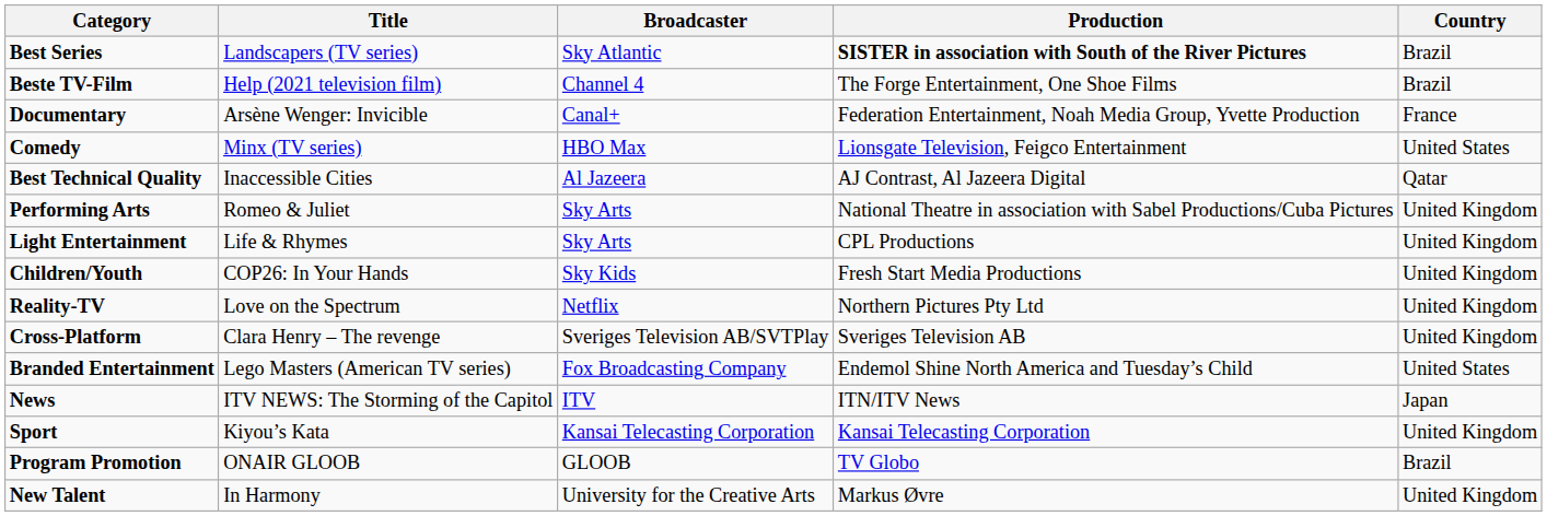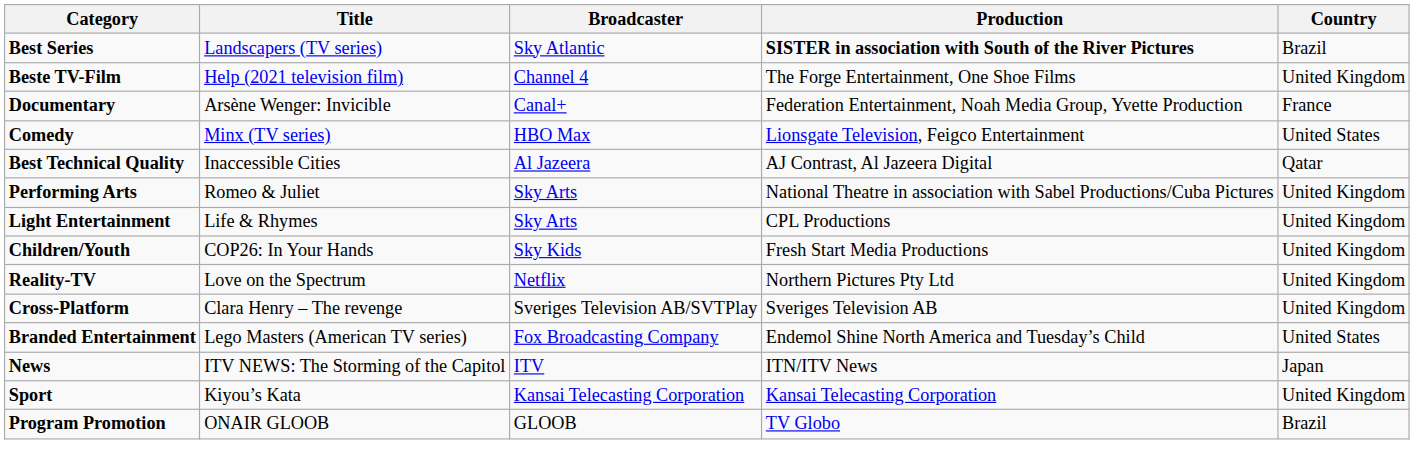 <table class="wikitable">
 <tr>
 <th>Category</th>
 <th>Title</th>
 <th>Broadcaster</th>
 <th>Production</th>
 <th>Country</th>
 </tr>
 <tr>
 <td><strong>Best Series</strong></td>
 <td><a href='#'>Landscapers (TV series)</a></td>
 <td><a href='#'>Sky Atlantic</a></td>
 <td><strong>SISTER in association with South of the River Pictures</strong></td>
 <td>Brazil</td>
 </tr>
 <tr>
 <td><strong>Beste TV-Film</strong></td>
 <td><a href='#'>Help (2021 television film)</a></td>
 <td><a href='#'>Channel 4</a></td>
 <td>The Forge Entertainment, One Shoe Films</td>
-<td>Brazil</td>
+<td>United Kingdom</td>
 </tr>
 <tr>
 <td><strong>Documentary</strong></td>
 <td>Arsène Wenger: Invicible</td>
 <td><a href='#'>Canal+</a></td>
 <td>Federation Entertainment, Noah Media Group, Yvette Production</td>
 <td>France</td>
 </tr>
 <tr>
 <td><strong>Comedy</strong></td>
 <td><a href='#'>Minx (TV series)</a></td>
 <td><a href='#'>HBO Max</a></td>
 <td><a href='#'>Lionsgate Television</a>, Feigco Entertainment</td>
 <td>United States</td>
 </tr>
 <tr>
 <td><strong>Best Technical Quality</strong></td>
 <td>Inaccessible Cities</td>
 <td><a href='#'>Al Jazeera</a></td>
 <td>AJ Contrast, Al Jazeera Digital</td>
 <td>Qatar</td>
 </tr>
 <tr>
 <td><strong>Performing Arts</strong></td>
 <td>Romeo & Juliet</td>
 <td><a href='#'>Sky Arts</a></td>
 <td>National Theatre in association with Sabel Productions/Cuba Pictures</td>
 <td>United Kingdom</td>
 </tr>
 <tr>
 <td><strong>Light Entertainment</strong></td>
 <td>Life & Rhymes</td>
 <td><a href='#'>Sky Arts</a></td>
 <td>CPL Productions</td>
 <td>United Kingdom</td>
 </tr>
 <tr>
 <td><strong>Children/Youth</strong></td>
 <td>COP26: In Your Hands</td>
 <td><a href='#'>Sky Kids</a></td>
 <td>Fresh Start Media Productions</td>
 <td>United Kingdom</td>
 </tr>
 <tr>
 <td><strong>Reality-TV</strong></td>
 <td>Love on the Spectrum</td>
 <td><a href='#'>Netflix</a></td>
 <td>Northern Pictures Pty Ltd</td>
 <td>United Kingdom</td>
 </tr>
 <tr>
 <td><strong>Cross-Platform</strong></td>
 <td>Clara Henry – The revenge</td>
 <td>Sveriges Television AB/SVTPlay</td>
 <td>Sveriges Television AB</td>
 <td>United Kingdom</td>
 </tr>
 <tr>
 <td><strong>Branded Entertainment</strong></td>
 <td>Lego Masters (American TV series)</td>
 <td><a href='#'>Fox Broadcasting Company</a></td>
 <td>Endemol Shine North America and Tuesday’s Child</td>
 <td>United States</td>
 </tr>
 <tr>
 <td><strong>News</strong></td>
 <td>ITV NEWS: The Storming of the Capitol</td>
 <td><a href='#'>ITV</a></td>
 <td>ITN/ITV News</td>
 <td>Japan</td>
 </tr>
 <tr>
 <td><strong>Sport</strong></td>
 <td>Kiyou’s Kata</td>
 <td><a href='#'>Kansai Telecasting Corporation</a></td>
 <td><a href='#'>Kansai Telecasting Corporation</a></td>
 <td>United Kingdom</td>
 </tr>
 <tr>
 <td><strong>Program Promotion</strong></td>
 <td>ONAIR GLOOB</td>
 <td>GLOOB</td>
 <td><a href='#'>TV Globo</a></td>
 <td>Brazil</td>
 </tr>
-<tr>
-<td><strong>New Talent</strong></td>
-<td>In Harmony</td>
-<td>University for the Creative Arts</td>
-<td>Markus Øvre</td>
-<td>United Kingdom</td>
-</tr>
 </table>
